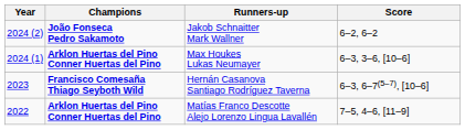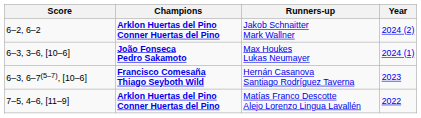 <table class="wikitable" style="font-size:90%">
 <tr>
-<th>Year</th>
+<th style="width:175px;">Score</th>
 <th style="width:200px;">Champions</th>
 <th style="width:220px;">Runners-up</th>
-<th style="width:175px;">Score</th>
+<th>Year</th>
 </tr>
 <tr>
+<td>6–2, 6–2</td>
+<td> <strong><a href='#'>Arklon Huertas del Pino</a></strong><br> <strong><a href='#'>Conner Huertas del Pino</a></strong></td>
+<td> <a href='#'>Jakob Schnaitter</a><br> <a href='#'>Mark Wallner</a></td>
 <td><a href='#'>2024 (2)</a></td>
-<td> <strong><a href='#'>João Fonseca</a></strong><br> <strong><a href='#'>Pedro Sakamoto</a></strong></td>
-<td> <a href='#'>Jakob Schnaitter</a><br> <a href='#'>Mark Wallner</a></td>
-<td>6–2, 6–2</td>
 </tr>
 <tr>
+<td>6–3, 3–6, [10–6]</td>
+<td> <strong><a href='#'>João Fonseca</a></strong><br> <strong><a href='#'>Pedro Sakamoto</a></strong></td>
+<td> <a href='#'>Max Houkes</a><br> <a href='#'>Lukas Neumayer</a></td>
 <td><a href='#'>2024 (1)</a></td>
-<td> <strong><a href='#'>Arklon Huertas del Pino</a></strong><br> <strong><a href='#'>Conner Huertas del Pino</a></strong></td>
-<td> <a href='#'>Max Houkes</a><br> <a href='#'>Lukas Neumayer</a></td>
-<td>6–3, 3–6, [10–6]</td>
 </tr>
 <tr>
-<td><a href='#'>2023</a></td>
+<td>6–3, 6–7<sup>(5–7)</sup>, [10–6]</td>
 <td> <strong><a href='#'>Francisco Comesaña</a></strong><br> <strong><a href='#'>Thiago Seyboth Wild</a></strong></td>
 <td> <a href='#'>Hernán Casanova</a><br> <a href='#'>Santiago Rodríguez Taverna</a></td>
-<td>6–3, 6–7<sup>(5–7)</sup>, [10–6]</td>
+<td><a href='#'>2023</a></td>
 </tr>
 <tr>
-<td><a href='#'>2022</a></td>
+<td>7–5, 4–6, [11–9]</td>
 <td> <strong><a href='#'>Arklon Huertas del Pino</a></strong><br> <strong><a href='#'>Conner Huertas del Pino</a></strong></td>
 <td> <a href='#'>Matías Franco Descotte</a><br> <a href='#'>Alejo Lorenzo Lingua Lavallén</a></td>
-<td>7–5, 4–6, [11–9]</td>
+<td><a href='#'>2022</a></td>
 </tr>
 </table>
